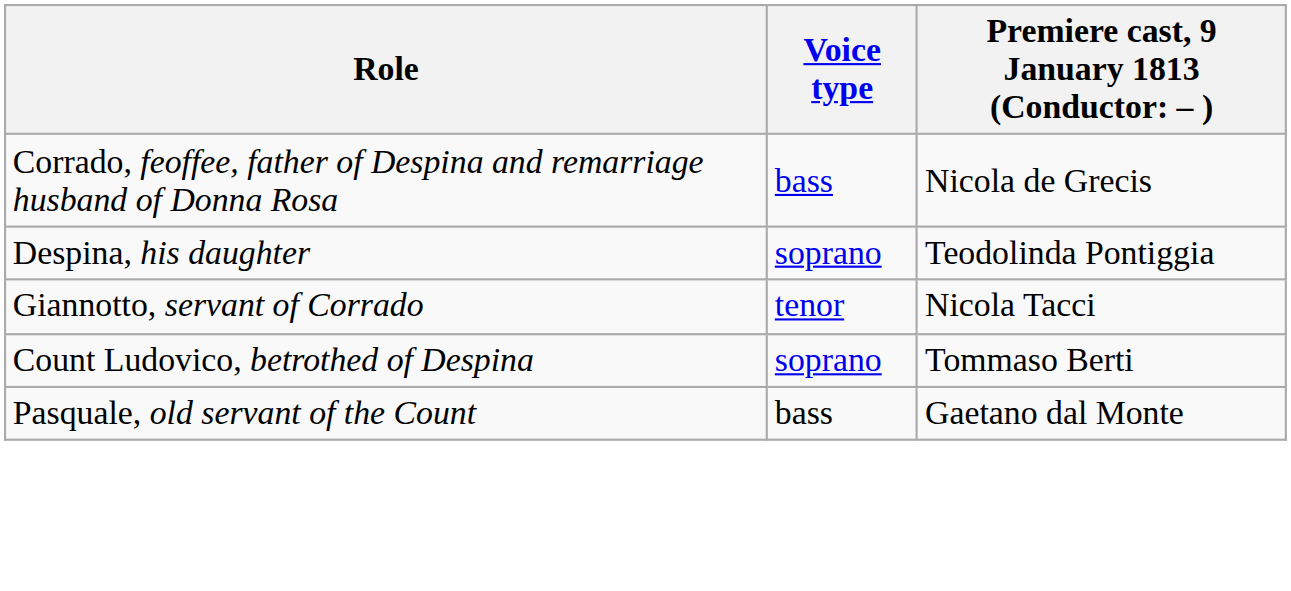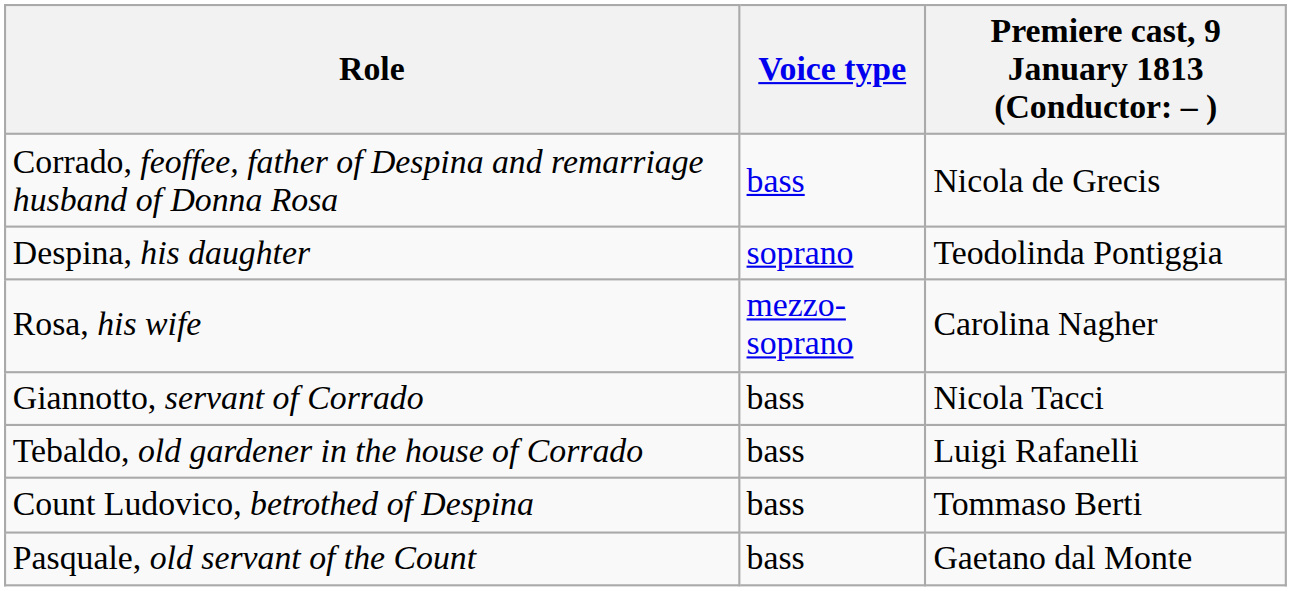 <table class="wikitable">
 <tr>
 <th>Role</th>
 <th><a href='#'>Voice type</a></th>
 <th>Premiere cast, 9 January 1813<br>(Conductor: – )</th>
 </tr>
 <tr>
 <td>Corrado, <em>feoffee, father of Despina and remarriage husband of Donna Rosa</em></td>
 <td><a href='#'>bass</a></td>
 <td>Nicola de Grecis</td>
 </tr>
 <tr>
 <td>Despina, <em>his daughter</em></td>
 <td><a href='#'>soprano</a></td>
 <td>Teodolinda Pontiggia</td>
 </tr>
 <tr>
+<td>Rosa, <em>his wife</em></td>
+<td><a href='#'>mezzo-soprano</a></td>
+<td>Carolina Nagher</td>
+</tr>
+<tr>
 <td>Giannotto, <em>servant of Corrado</em></td>
-<td><a href='#'>tenor</a></td>
+<td>bass</td>
 <td>Nicola Tacci</td>
 </tr>
 <tr>
+<td>Tebaldo, <em>old gardener in the house of Corrado</em></td>
+<td>bass</td>
+<td>Luigi Rafanelli</td>
+</tr>
+<tr>
 <td>Count Ludovico, <em>betrothed of Despina</em></td>
-<td><a href='#'>soprano</a></td>
+<td>bass</td>
 <td>Tommaso Berti</td>
 </tr>
 <tr>
 <td>Pasquale, <em>old servant of the Count</em></td>
 <td>bass</td>
 <td>Gaetano dal Monte</td>
 </tr>
 </table>
